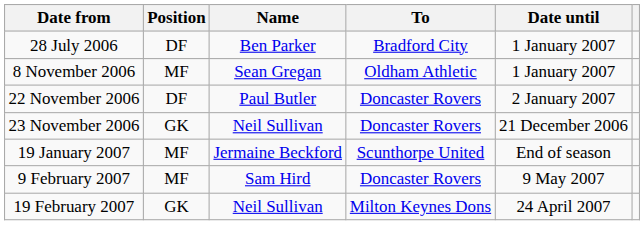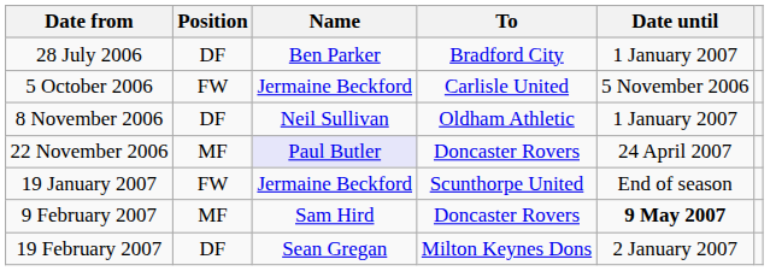 <table class="wikitable" style="text-align:center;">
 <tr>
 <th>Date from</th>
 <th>Position</th>
 <th>Name</th>
 <th>To</th>
 <th>Date until</th>
 <th></th>
 </tr>
 <tr>
 <td>28 July 2006</td>
 <td>DF</td>
 <td><a href='#'>Ben Parker</a></td>
 <td><a href='#'>Bradford City</a></td>
 <td>1 January 2007</td>
 <td></td>
 </tr>
 <tr>
+<td>5 October 2006</td>
+<td>FW</td>
+<td><a href='#'>Jermaine Beckford</a></td>
+<td><a href='#'>Carlisle United</a></td>
+<td>5 November 2006</td>
+<td></td>
+</tr>
+<tr>
 <td>8 November 2006</td>
-<td>MF</td>
-<td><a href='#'>Sean Gregan</a></td>
+<td>DF</td>
+<td><a href='#'>Neil Sullivan</a></td>
 <td><a href='#'>Oldham Athletic</a></td>
 <td>1 January 2007</td>
 <td></td>
 </tr>
 <tr>
 <td>22 November 2006</td>
-<td>DF</td>
-<td><a href='#'>Paul Butler</a></td>
+<td>MF</td>
+<td style="background: lavender;"><a href='#'>Paul Butler</a></td>
 <td><a href='#'>Doncaster Rovers</a></td>
-<td>2 January 2007</td>
-<td></td>
-</tr>
-<tr>
-<td>23 November 2006</td>
-<td>GK</td>
-<td><a href='#'>Neil Sullivan</a></td>
-<td><a href='#'>Doncaster Rovers</a></td>
-<td>21 December 2006</td>
+<td>24 April 2007</td>
 <td></td>
 </tr>
 <tr>
 <td>19 January 2007</td>
-<td>MF</td>
+<td>FW</td>
 <td><a href='#'>Jermaine Beckford</a></td>
 <td><a href='#'>Scunthorpe United</a></td>
 <td>End of season</td>
 <td></td>
 </tr>
 <tr>
 <td>9 February 2007</td>
 <td>MF</td>
 <td><a href='#'>Sam Hird</a></td>
 <td><a href='#'>Doncaster Rovers</a></td>
-<td>9 May 2007</td>
+<td><strong>9 May 2007</strong></td>
 <td></td>
 </tr>
 <tr>
 <td>19 February 2007</td>
-<td>GK</td>
-<td><a href='#'>Neil Sullivan</a></td>
+<td>DF</td>
+<td><a href='#'>Sean Gregan</a></td>
 <td><a href='#'>Milton Keynes Dons</a></td>
-<td>24 April 2007</td>
+<td>2 January 2007</td>
 <td></td>
 </tr>
 </table>
